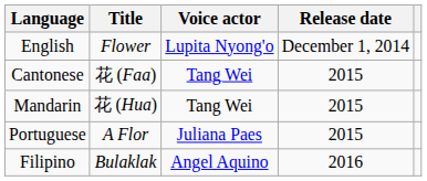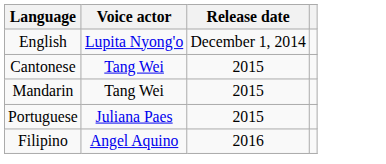 <table class="wikitable">
 <tr>
 <th>Language</th>
-<th>Title</th>
 <th>Voice actor</th>
 <th>Release date</th>
 <th></th>
 </tr>
 <tr>
 <td style="text-align: center;">English</td>
-<td style="text-align: center;"><em>Flower</em></td>
 <td style="text-align: center;"><a href='#'>Lupita Nyong'o</a></td>
 <td style="text-align: center;">December 1, 2014</td>
 <td style="text-align: center;"></td>
 </tr>
 <tr>
 <td style="text-align: center;">Cantonese</td>
-<td style="text-align: center;">花 (<em>Faa</em>)</td>
 <td style="text-align: center;"><a href='#'>Tang Wei</a></td>
 <td style="text-align: center;">2015</td>
 <td style="text-align: center;"></td>
 </tr>
 <tr>
 <td style="text-align: center;">Mandarin</td>
-<td style="text-align: center;">花 (<em>Hua</em>)</td>
 <td style="text-align: center;">Tang Wei</td>
 <td style="text-align: center;">2015</td>
 <td style="text-align: center;"></td>
 </tr>
 <tr>
 <td style="text-align: center;">Portuguese</td>
-<td style="text-align: center;"><em>A Flor</em></td>
 <td style="text-align: center;"><a href='#'>Juliana Paes</a></td>
 <td style="text-align: center;">2015</td>
 <td style="text-align: center;"></td>
 </tr>
 <tr>
 <td style="text-align: center;">Filipino</td>
-<td style="text-align: center;"><em>Bulaklak</em></td>
 <td style="text-align: center;"><a href='#'>Angel Aquino</a></td>
 <td style="text-align: center;">2016</td>
 <td style="text-align: center;"></td>
 </tr>
 </table>
